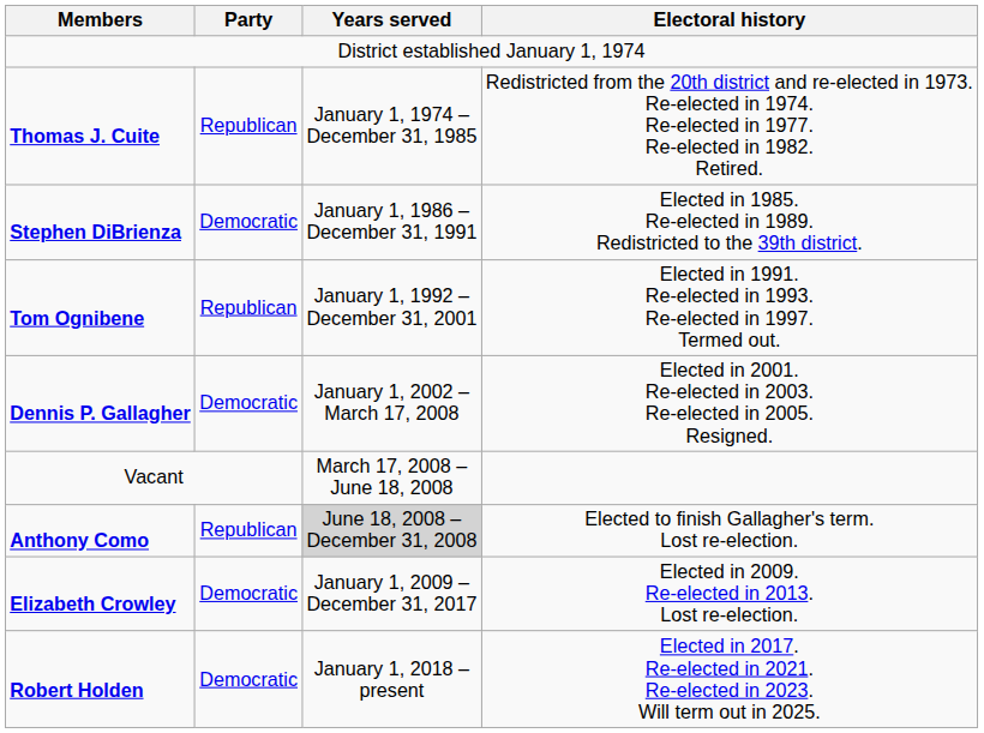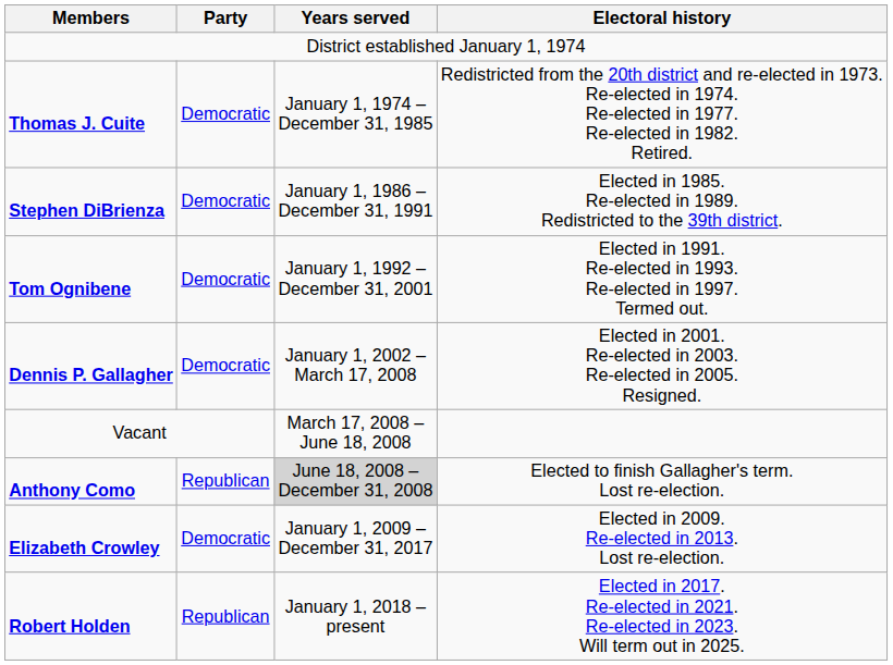 <table class=wikitable style="text-align:center">
 <tr>
 <th>Members</th>
 <th>Party</th>
 <th>Years served</th>
 <th>Electoral history</th>
 </tr>
 <tr>
 <td colspan=5>District established January 1, 1974</td>
 </tr>
 <tr>
 <td align=left><br><strong><a href='#'>Thomas J. Cuite</a></strong> <br> </td>
-<td><a href='#'>Republican</a></td>
+<td><a href='#'>Democratic</a></td>
 <td>January 1, 1974 – <br> December 31, 1985</td>
 <td>Redistricted from the <a href='#'>20th district</a> and re-elected in 1973. <br> Re-elected in 1974. <br> Re-elected in 1977. <br> Re-elected in 1982. <br> Retired.</td>
 </tr>
 <tr>
 <td align=left><br><strong><a href='#'>Stephen DiBrienza</a></strong> <br> </td>
 <td><a href='#'>Democratic</a></td>
 <td>January 1, 1986 – <br> December 31, 1991</td>
 <td>Elected in 1985. <br> Re-elected in 1989. <br> Redistricted to the <a href='#'>39th district</a>.</td>
 </tr>
 <tr>
 <td align=left><br> <strong><a href='#'>Tom Ognibene</a></strong> <br></td>
-<td><a href='#'>Republican</a></td>
+<td><a href='#'>Democratic</a></td>
 <td>January 1, 1992 – <br> December 31, 2001</td>
 <td>Elected in 1991. <br> Re-elected in 1993. <br> Re-elected in 1997. <br> Termed out.</td>
 </tr>
 <tr>
 <td align=left><br> <strong><a href='#'>Dennis P. Gallagher</a></strong> <br></td>
 <td><a href='#'>Democratic</a></td>
 <td>January 1, 2002 – <br> March 17, 2008</td>
 <td>Elected in 2001. <br> Re-elected in 2003. <br> Re-elected in 2005. <br> Resigned.</td>
 </tr>
 <tr>
 <td colspan=2>Vacant</td>
 <td>March 17, 2008 – <br> June 18, 2008</td>
 <td></td>
 </tr>
 <tr>
 <td align=left><br> <strong><a href='#'>Anthony Como</a></strong> <br></td>
 <td><a href='#'>Republican</a></td>
 <td style="background: lightgrey;">June 18, 2008 – <br> December 31, 2008</td>
 <td>Elected to finish Gallagher's term. <br> Lost re-election.</td>
 </tr>
 <tr>
 <td align=left><br> <strong><a href='#'>Elizabeth Crowley</a></strong> <br></td>
 <td><a href='#'>Democratic</a></td>
 <td>January 1, 2009 – <br> December 31, 2017</td>
 <td>Elected in 2009. <br> <a href='#'>Re-elected in 2013</a>. <br> Lost re-election.</td>
 </tr>
 <tr>
 <td align=left><br> <strong><a href='#'>Robert Holden</a></strong> <br></td>
-<td><a href='#'>Democratic</a></td>
+<td><a href='#'>Republican</a></td>
 <td>January 1, 2018 – <br> present</td>
 <td><a href='#'>Elected in 2017</a>. <br> <a href='#'>Re-elected in 2021</a>. <br> <a href='#'>Re-elected in 2023</a>. <br> Will term out in 2025.</td>
 </tr>
 </table>
